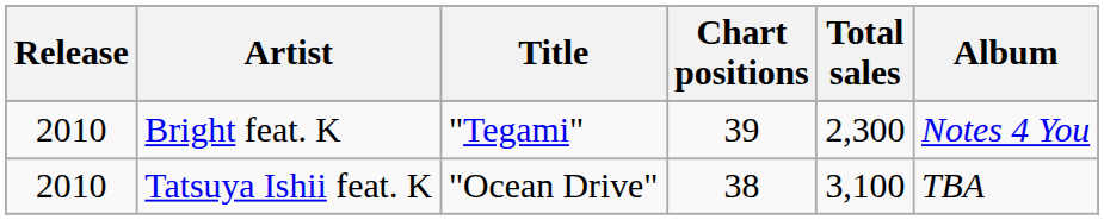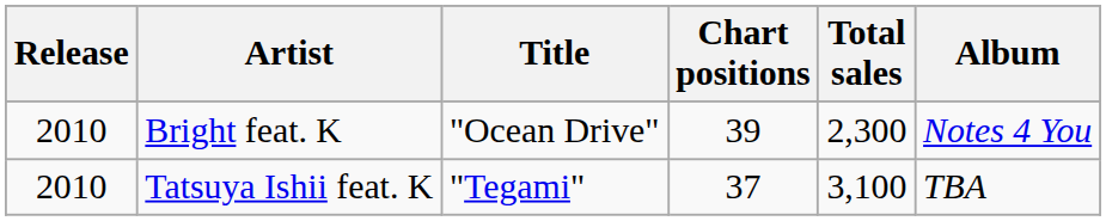 <table class="wikitable" style="text-align:center">
 <tr bgcolor="#CCCCCC">
 <th>Release</th>
 <th>Artist</th>
 <th>Title</th>
 <th>Chart<br>positions<br></th>
 <th>Total<br>sales<br></th>
 <th>Album</th>
 </tr>
 <tr>
 <td rowspan="1">2010</td>
 <td align="left"><a href='#'>Bright</a> feat. K</td>
-<td align="left">"<a href='#'>Tegami</a>"</td>
+<td align="left">"Ocean Drive"</td>
 <td>39</td>
 <td align="right">2,300</td>
 <td align="left" rowspan="1"><em><a href='#'>Notes 4 You</a></em></td>
 </tr>
 <tr>
 <td rowspan="1">2010</td>
 <td align="left"><a href='#'>Tatsuya Ishii</a> feat. K</td>
-<td align="left">"Ocean Drive"</td>
-<td>38</td>
+<td align="left">"<a href='#'>Tegami</a>"</td>
+<td>37</td>
 <td align="right">3,100</td>
 <td align="left" rowspan="1"><em>TBA</em></td>
 </tr>
 </table>
